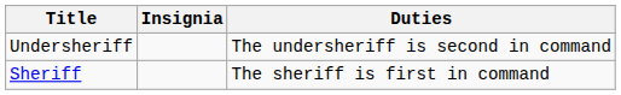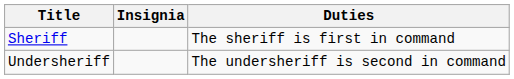 <table class="wikitable">
 <tr>
 <th>Title</th>
 <th>Insignia</th>
 <th>Duties</th>
 </tr>
 <tr>
+<td><a href='#'>Sheriff</a></td>
+<td></td>
+<td>The sheriff is first in command</td>
+</tr>
+<tr>
 <td>Undersheriff</td>
 <td></td>
 <td>The undersheriff is second in command</td>
 </tr>
-<tr>
-<td><a href='#'>Sheriff</a></td>
-<td></td>
-<td>The sheriff is first in command</td>
-</tr>
 </table>
